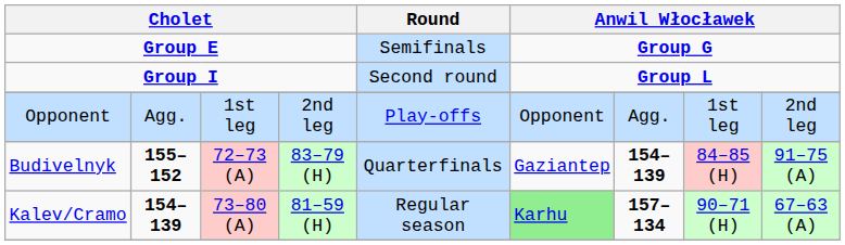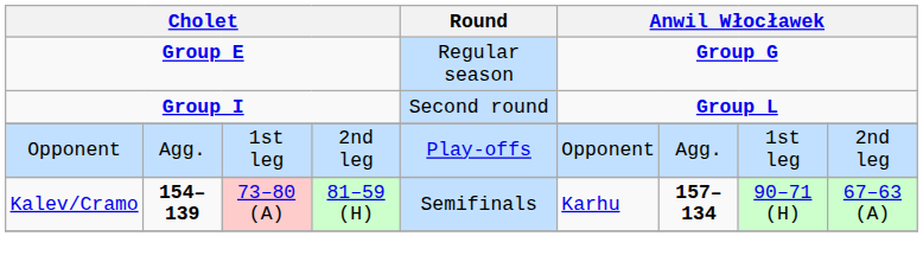 <table class="wikitable" style="text-align:center;">
 <tr>
 <th colspan=4> <a href='#'>Cholet</a></th>
 <th>Round</th>
 <th colspan=4> <a href='#'>Anwil Włocławek</a></th>
 </tr>
 <tr>
 <td colspan="4" style="vertical-align:top;"><strong><a href='#'>Group E</a></strong> <br></td>
-<td style="background:#c1e0ff;">Semifinals</td>
+<td style="background:#c1e0ff;">Regular season</td>
 <td colspan="4" style="vertical-align:top;"><strong><a href='#'>Group G</a></strong> <br></td>
 </tr>
 <tr>
 <td colspan="4" style="vertical-align:top;"><strong><a href='#'>Group I</a></strong> <br></td>
 <td style="background:#c1e0ff;">Second round</td>
 <td colspan="4" style="vertical-align:top;"><strong><a href='#'>Group L</a></strong> <br></td>
 </tr>
 <tr>
 </tr>
 <tr style="background:#c1e0ff">
 <td>Opponent</td>
 <td>Agg.</td>
 <td>1st leg</td>
 <td>2nd leg</td>
 <td><a href='#'>Play-offs</a></td>
 <td>Opponent</td>
 <td>Agg.</td>
 <td>1st leg</td>
 <td>2nd leg</td>
 </tr>
 <tr>
 </tr>
 <tr>
-<td align=left> <a href='#'>Budivelnyk</a></td>
-<td><strong>155–152</strong></td>
-<td style="background:#fcc;"><a href='#'>72–73</a> (A)</td>
-<td style="background:#cfc;"><a href='#'>83–79</a> (H)</td>
-<td style="background:#c1e0ff;">Quarterfinals</td>
-<td align=left> <a href='#'>Gaziantep</a></td>
-<td><strong>154–139</strong></td>
-<td style="background:#fcc;"><a href='#'>84–85</a> (H)</td>
-<td style="background:#cfc;"><a href='#'>91–75</a> (A)</td>
-</tr>
-<tr>
 <td align=left> <a href='#'>Kalev/Cramo</a></td>
 <td><strong>154–139</strong></td>
 <td style="background:#fcc;"><a href='#'>73–80</a> (A)</td>
 <td style="background:#cfc;"><a href='#'>81–59</a> (H)</td>
-<td style="background:#c1e0ff;">Regular season</td>
-<td align=left style="background: lightgreen;"> <a href='#'>Karhu</a></td>
+<td style="background:#c1e0ff;">Semifinals</td>
+<td align=left> <a href='#'>Karhu</a></td>
 <td><strong>157–134</strong></td>
 <td style="background:#cfc;"><a href='#'>90–71</a> (H)</td>
 <td style="background:#cfc;"><a href='#'>67–63</a> (A)</td>
 </tr>
 <tr>
 </tr>
 </table>
